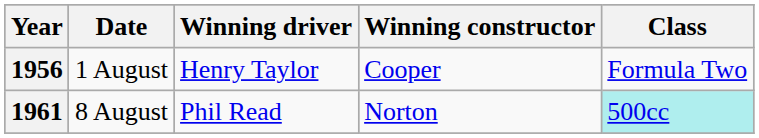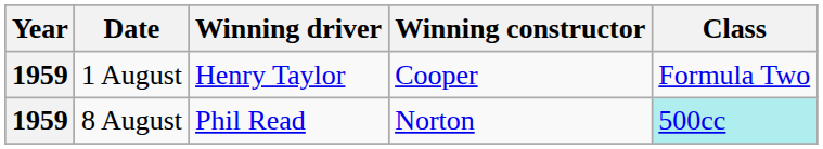 <table class="wikitable" style="font-size:95%">
 <tr>
 <th>Year</th>
 <th>Date</th>
 <th>Winning driver</th>
 <th>Winning constructor</th>
 <th>Class</th>
 </tr>
 <tr>
-<th>1956</th>
+<th>1959</th>
 <td>1 August</td>
 <td> <a href='#'>Henry Taylor</a></td>
 <td><a href='#'>Cooper</a></td>
 <td><a href='#'>Formula Two</a></td>
 </tr>
 <tr>
-<th>1961</th>
+<th>1959</th>
 <td>8 August</td>
 <td> <a href='#'>Phil Read</a></td>
 <td><a href='#'>Norton</a></td>
 <td style="background: paleturquoise;"><a href='#'>500cc</a></td>
 </tr>
 </table>
